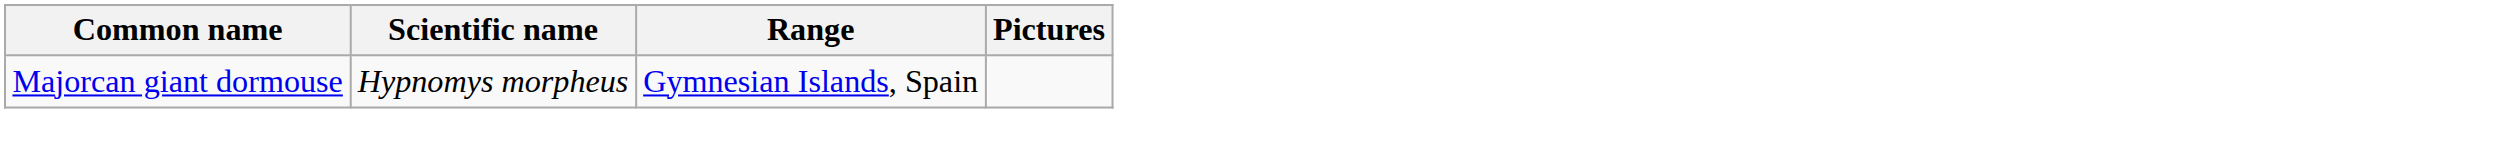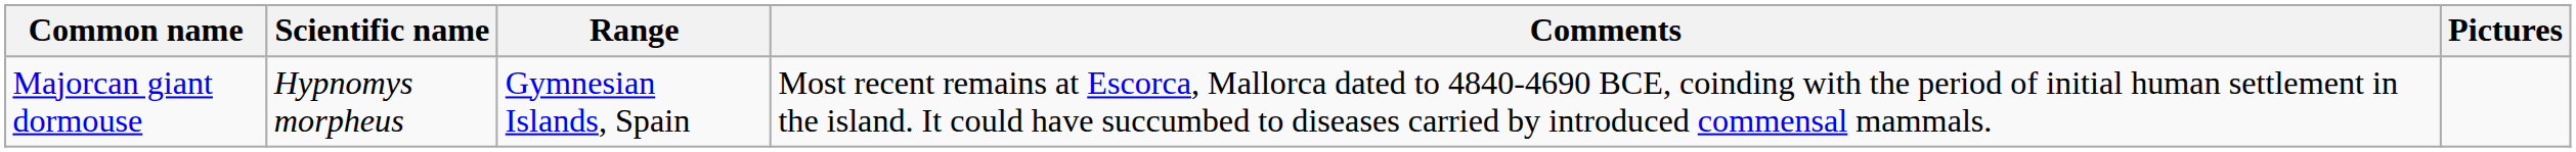 <table class="wikitable">
 <tr>
 <th>Common name</th>
 <th>Scientific name</th>
 <th>Range</th>
+<th class="unsortable">Comments</th>
 <th class="unsortable">Pictures</th>
 </tr>
 <tr>
 <td><a href='#'>Majorcan giant dormouse</a></td>
 <td><em>Hypnomys morpheus</em></td>
 <td><a href='#'>Gymnesian Islands</a>, Spain</td>
+<td>Most recent remains at <a href='#'>Escorca</a>, Mallorca dated to 4840-4690 BCE, coinding with the period of initial human settlement in the island. It could have succumbed to diseases carried by introduced <a href='#'>commensal</a> mammals.</td>
 <td></td>
 </tr>
 </table>
